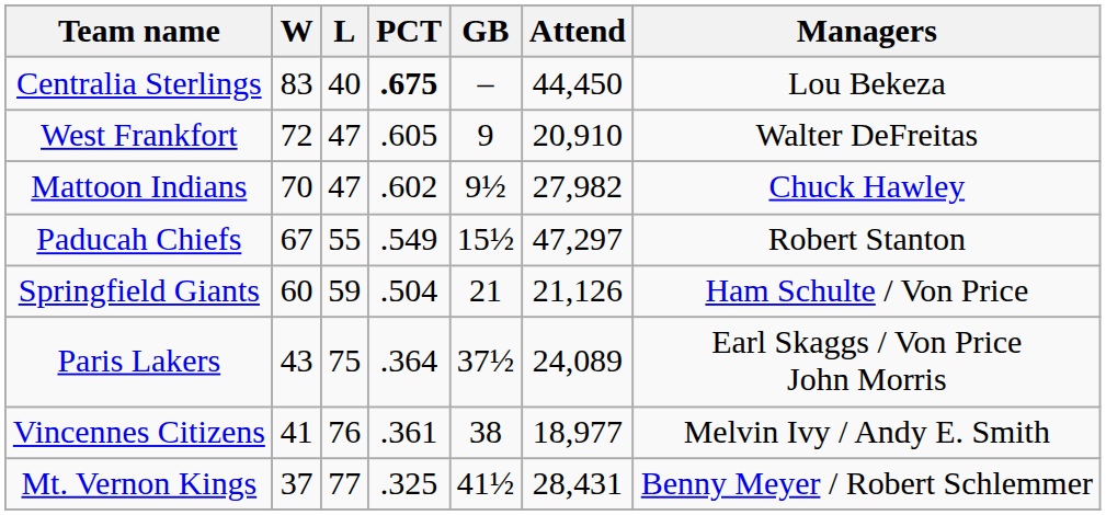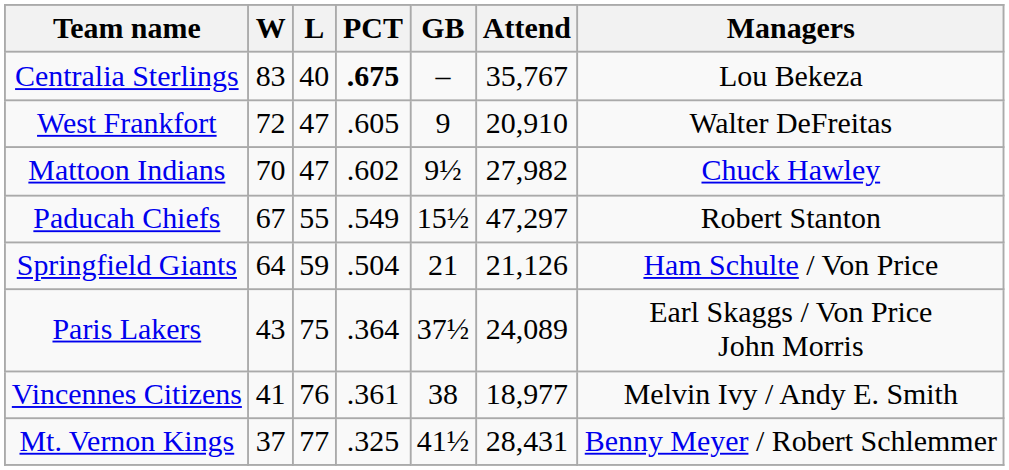 <table class="wikitable">
 <tr>
 <th>Team name</th>
 <th>W</th>
 <th>L</th>
 <th>PCT</th>
 <th>GB</th>
 <th>Attend</th>
 <th>Managers</th>
 </tr>
 <tr align=center>
 <td><a href='#'>Centralia Sterlings</a></td>
 <td>83</td>
 <td>40</td>
 <td><strong>.675</strong></td>
 <td>–</td>
-<td>44,450</td>
+<td>35,767</td>
 <td>Lou Bekeza</td>
 </tr>
 <tr align=center>
 <td><a href='#'>West Frankfort</a></td>
 <td>72</td>
 <td>47</td>
 <td>.605</td>
 <td>9</td>
 <td>20,910</td>
 <td>Walter DeFreitas</td>
 </tr>
 <tr align=center>
 <td><a href='#'>Mattoon Indians</a></td>
 <td>70</td>
 <td>47</td>
 <td>.602</td>
 <td>9½</td>
 <td>27,982</td>
 <td><a href='#'>Chuck Hawley</a></td>
 </tr>
 <tr align=center>
 <td><a href='#'>Paducah Chiefs</a></td>
 <td>67</td>
 <td>55</td>
 <td>.549</td>
 <td>15½</td>
 <td>47,297</td>
 <td>Robert Stanton</td>
 </tr>
 <tr align=center>
 <td><a href='#'>Springfield Giants</a></td>
-<td>60</td>
+<td>64</td>
 <td>59</td>
 <td>.504</td>
 <td>21</td>
 <td>21,126</td>
 <td><a href='#'>Ham Schulte</a> / Von Price</td>
 </tr>
 <tr align=center>
 <td><a href='#'>Paris Lakers</a></td>
 <td>43</td>
 <td>75</td>
 <td>.364</td>
 <td>37½</td>
 <td>24,089</td>
 <td>Earl Skaggs / Von Price <br>John Morris</td>
 </tr>
 <tr align=center>
 <td><a href='#'>Vincennes Citizens</a></td>
 <td>41</td>
 <td>76</td>
 <td>.361</td>
 <td>38</td>
 <td>18,977</td>
 <td>Melvin Ivy / Andy E. Smith</td>
 </tr>
 <tr align=center>
 <td><a href='#'>Mt. Vernon Kings</a></td>
 <td>37</td>
 <td>77</td>
 <td>.325</td>
 <td>41½</td>
 <td>28,431</td>
 <td><a href='#'>Benny Meyer</a> / Robert Schlemmer</td>
 </tr>
 </table>
